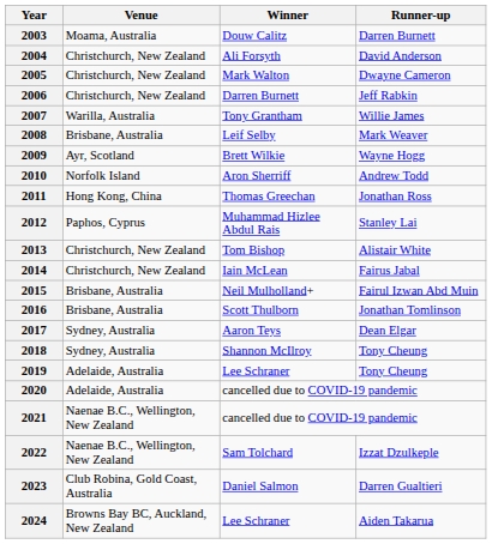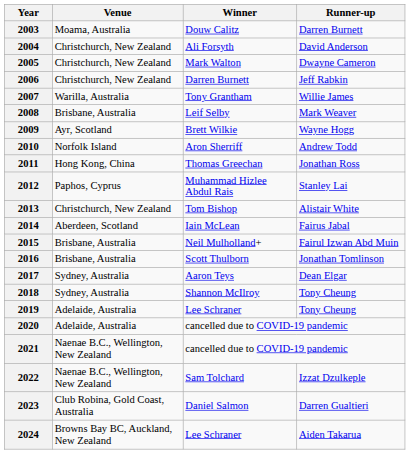 <table class="wikitable">
 <tr>
 <th width=100>Year</th>
 <th width=300>Venue</th>
 <th width=250>Winner</th>
 <th width=250>Runner-up</th>
 </tr>
 <tr>
 <th>2003</th>
 <td>Moama, Australia </td>
 <td> <a href='#'>Douw Calitz</a></td>
 <td> <a href='#'>Darren Burnett</a></td>
 </tr>
 <tr>
 <th>2004</th>
 <td>Christchurch, New Zealand </td>
 <td> <a href='#'>Ali Forsyth</a></td>
 <td> <a href='#'>David Anderson</a></td>
 </tr>
 <tr>
 <th>2005</th>
 <td>Christchurch, New Zealand </td>
 <td> <a href='#'>Mark Walton</a></td>
 <td> <a href='#'>Dwayne Cameron</a></td>
 </tr>
 <tr>
 <th>2006</th>
 <td>Christchurch, New Zealand </td>
 <td> <a href='#'>Darren Burnett</a></td>
 <td> <a href='#'>Jeff Rabkin</a></td>
 </tr>
 <tr>
 <th>2007</th>
 <td>Warilla, Australia </td>
 <td> <a href='#'>Tony Grantham</a></td>
 <td> <a href='#'>Willie James</a></td>
 </tr>
 <tr>
 <th>2008</th>
 <td>Brisbane, Australia </td>
 <td> <a href='#'>Leif Selby</a></td>
 <td> <a href='#'>Mark Weaver</a></td>
 </tr>
 <tr>
 <th>2009</th>
 <td>Ayr, Scotland </td>
 <td> <a href='#'>Brett Wilkie</a></td>
 <td> <a href='#'>Wayne Hogg</a></td>
 </tr>
 <tr>
 <th>2010</th>
 <td>Norfolk Island </td>
 <td> <a href='#'>Aron Sherriff</a></td>
 <td> <a href='#'>Andrew Todd</a></td>
 </tr>
 <tr>
 <th>2011</th>
 <td>Hong Kong, China </td>
 <td> <a href='#'>Thomas Greechan</a></td>
 <td> <a href='#'>Jonathan Ross</a></td>
 </tr>
 <tr>
 <th>2012</th>
 <td>Paphos, Cyprus </td>
 <td> <a href='#'>Muhammad Hizlee Abdul Rais</a></td>
 <td> <a href='#'>Stanley Lai</a></td>
 </tr>
 <tr>
 <th>2013</th>
 <td>Christchurch, New Zealand </td>
 <td> <a href='#'>Tom Bishop</a></td>
 <td> <a href='#'>Alistair White</a></td>
 </tr>
 <tr>
 <th>2014</th>
-<td>Christchurch, New Zealand</td>
+<td>Aberdeen, Scotland </td>
 <td> <a href='#'>Iain McLean</a></td>
 <td> <a href='#'>Fairus Jabal</a></td>
 </tr>
 <tr>
 <th>2015</th>
 <td>Brisbane, Australia </td>
 <td> <a href='#'>Neil Mulholland</a>+</td>
 <td> <a href='#'>Fairul Izwan Abd Muin</a></td>
 </tr>
 <tr>
 <th>2016</th>
 <td>Brisbane, Australia </td>
 <td> <a href='#'>Scott Thulborn</a></td>
 <td> <a href='#'>Jonathan Tomlinson</a></td>
 </tr>
 <tr>
 <th>2017</th>
 <td>Sydney, Australia </td>
 <td> <a href='#'>Aaron Teys</a></td>
 <td> <a href='#'>Dean Elgar</a></td>
 </tr>
 <tr>
 <th>2018</th>
 <td>Sydney, Australia </td>
 <td> <a href='#'>Shannon McIlroy</a></td>
 <td> <a href='#'>Tony Cheung</a></td>
 </tr>
 <tr>
 <th>2019</th>
 <td>Adelaide, Australia </td>
 <td> <a href='#'>Lee Schraner</a></td>
 <td> <a href='#'>Tony Cheung</a></td>
 </tr>
 <tr>
 <th>2020</th>
 <td>Adelaide, Australia </td>
 <td colspan=2>cancelled due to <a href='#'>COVID-19 pandemic</a></td>
 </tr>
 <tr>
 <th>2021</th>
 <td>Naenae B.C., Wellington, New Zealand</td>
 <td colspan=2>cancelled due to <a href='#'>COVID-19 pandemic</a></td>
 </tr>
 <tr>
 <th>2022</th>
 <td>Naenae B.C., Wellington, New Zealand</td>
 <td> <a href='#'>Sam Tolchard</a></td>
 <td> <a href='#'>Izzat Dzulkeple</a></td>
 </tr>
 <tr>
 <th>2023</th>
 <td>Club Robina, Gold Coast, Australia</td>
 <td> <a href='#'>Daniel Salmon</a></td>
 <td> <a href='#'>Darren Gualtieri</a></td>
 </tr>
 <tr>
 <th>2024</th>
 <td>Browns Bay BC, Auckland, New Zealand</td>
 <td> <a href='#'>Lee Schraner</a></td>
 <td> <a href='#'>Aiden Takarua </a></td>
 </tr>
 </table>
